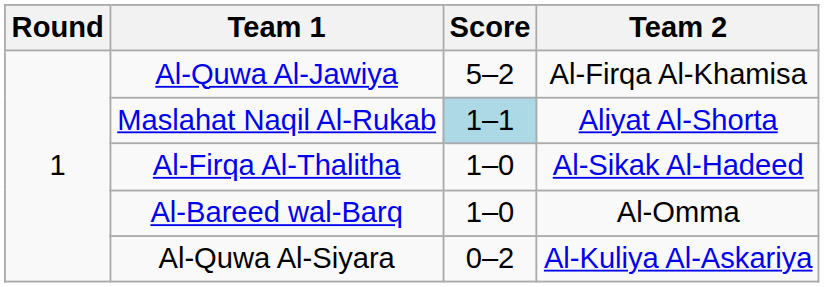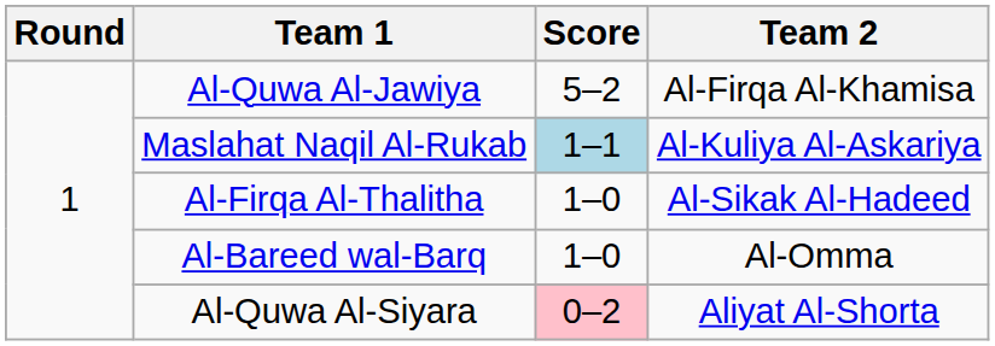 <table class="wikitable" style="text-align: center">
 <tr>
 <th>Round</th>
 <th>Team 1</th>
 <th>Score</th>
 <th>Team 2</th>
 </tr>
 <tr>
 <td rowspan=5>1</td>
 <td><a href='#'>Al-Quwa Al-Jawiya</a></td>
 <td>5–2</td>
 <td>Al-Firqa Al-Khamisa</td>
 </tr>
 <tr>
 <td><a href='#'>Maslahat Naqil Al-Rukab</a></td>
 <td style="background: lightblue;">1–1</td>
-<td><a href='#'>Aliyat Al-Shorta</a></td>
+<td><a href='#'>Al-Kuliya Al-Askariya</a></td>
 </tr>
 <tr>
 <td><a href='#'>Al-Firqa Al-Thalitha</a></td>
 <td>1–0</td>
 <td><a href='#'>Al-Sikak Al-Hadeed</a></td>
 </tr>
 <tr>
 <td><a href='#'>Al-Bareed wal-Barq</a></td>
 <td>1–0</td>
 <td>Al-Omma</td>
 </tr>
 <tr>
 <td>Al-Quwa Al-Siyara</td>
-<td>0–2</td>
-<td><a href='#'>Al-Kuliya Al-Askariya</a></td>
+<td style="background: pink;">0–2</td>
+<td><a href='#'>Aliyat Al-Shorta</a></td>
 </tr>
 </table>
